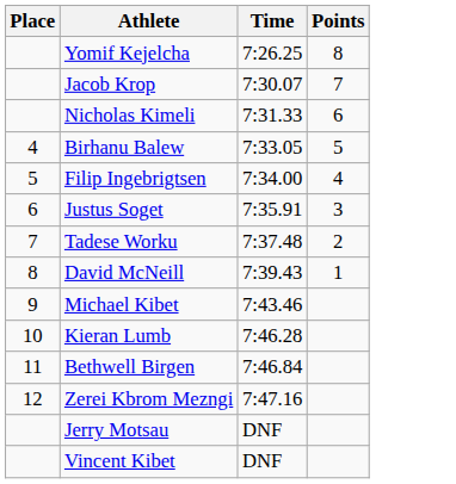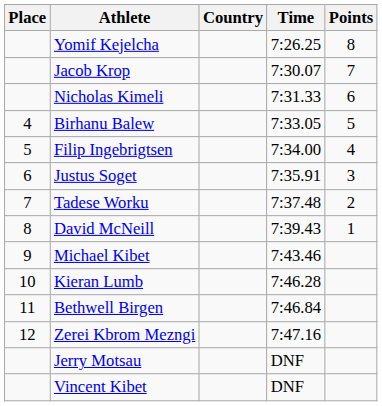 <table class="wikitable">
 <tr>
 <th>Place</th>
 <th>Athlete</th>
+<th>Country</th>
 <th>Time</th>
 <th>Points</th>
 </tr>
 <tr>
 <td align=center></td>
 <td><a href='#'>Yomif Kejelcha</a></td>
+<td></td>
 <td>7:26.25</td>
 <td align=center>8</td>
 </tr>
 <tr>
 <td align=center></td>
 <td><a href='#'>Jacob Krop</a></td>
+<td></td>
 <td>7:30.07</td>
 <td align=center>7</td>
 </tr>
 <tr>
 <td align=center></td>
 <td><a href='#'>Nicholas Kimeli</a></td>
+<td></td>
 <td>7:31.33</td>
 <td align=center>6</td>
 </tr>
 <tr>
 <td align=center>4</td>
 <td><a href='#'>Birhanu Balew</a></td>
+<td></td>
 <td>7:33.05</td>
 <td align=center>5</td>
 </tr>
 <tr>
 <td align=center>5</td>
 <td><a href='#'>Filip Ingebrigtsen</a></td>
+<td></td>
 <td>7:34.00</td>
 <td align=center>4</td>
 </tr>
 <tr>
 <td align=center>6</td>
 <td><a href='#'>Justus Soget</a></td>
+<td></td>
 <td>7:35.91</td>
 <td align=center>3</td>
 </tr>
 <tr>
 <td align=center>7</td>
 <td><a href='#'>Tadese Worku</a></td>
+<td></td>
 <td>7:37.48</td>
 <td align=center>2</td>
 </tr>
 <tr>
 <td align=center>8</td>
 <td><a href='#'>David McNeill</a></td>
+<td></td>
 <td>7:39.43</td>
 <td align=center>1</td>
 </tr>
 <tr>
 <td align=center>9</td>
 <td><a href='#'>Michael Kibet</a></td>
+<td></td>
 <td>7:43.46</td>
 <td align=center></td>
 </tr>
 <tr>
 <td align=center>10</td>
 <td><a href='#'>Kieran Lumb</a></td>
+<td></td>
 <td>7:46.28</td>
 <td align=center></td>
 </tr>
 <tr>
 <td align=center>11</td>
 <td><a href='#'>Bethwell Birgen</a></td>
+<td></td>
 <td>7:46.84</td>
 <td align=center></td>
 </tr>
 <tr>
 <td align=center>12</td>
 <td><a href='#'>Zerei Kbrom Mezngi</a></td>
+<td></td>
 <td>7:47.16</td>
 <td align=center></td>
 </tr>
 <tr>
 <td align=center></td>
 <td><a href='#'>Jerry Motsau</a></td>
+<td></td>
 <td>DNF</td>
 <td align=center></td>
 </tr>
 <tr>
 <td align=center></td>
 <td><a href='#'>Vincent Kibet</a></td>
+<td></td>
 <td>DNF</td>
 <td align=center></td>
 </tr>
 </table>
